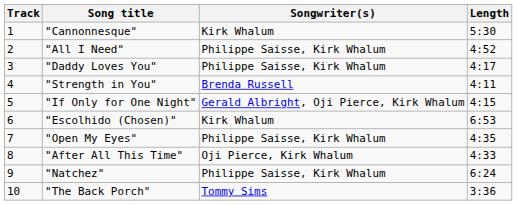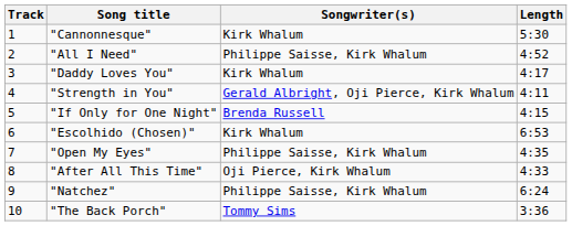 <table class="wikitable">
 <tr>
 <th>Track</th>
 <th>Song title</th>
 <th>Songwriter(s)</th>
 <th>Length</th>
 </tr>
 <tr>
 <td>1</td>
 <td>"Cannonnesque"</td>
 <td>Kirk Whalum</td>
 <td>5:30</td>
 </tr>
 <tr>
 <td>2</td>
 <td>"All I Need"</td>
 <td>Philippe Saisse,  Kirk Whalum</td>
 <td>4:52</td>
 </tr>
 <tr>
 <td>3</td>
 <td>"Daddy Loves You"</td>
-<td>Philippe Saisse, Kirk Whalum</td>
+<td>Kirk Whalum</td>
 <td>4:17</td>
 </tr>
 <tr>
 <td>4</td>
 <td>"Strength in You"</td>
-<td><a href='#'>Brenda Russell</a></td>
+<td><a href='#'>Gerald Albright</a>, Oji Pierce, Kirk Whalum</td>
 <td>4:11</td>
 </tr>
 <tr>
 <td>5</td>
 <td>"If Only for One Night"</td>
-<td><a href='#'>Gerald Albright</a>, Oji Pierce, Kirk Whalum</td>
+<td><a href='#'>Brenda Russell</a></td>
 <td>4:15</td>
 </tr>
 <tr>
 <td>6</td>
 <td>"Escolhido (Chosen)"</td>
 <td>Kirk Whalum</td>
 <td>6:53</td>
 </tr>
 <tr>
 <td>7</td>
 <td>"Open My Eyes"</td>
 <td>Philippe Saisse, Kirk Whalum</td>
 <td>4:35</td>
 </tr>
 <tr>
 <td>8</td>
 <td>"After All This Time"</td>
 <td>Oji Pierce, Kirk Whalum</td>
 <td>4:33</td>
 </tr>
 <tr>
 <td>9</td>
 <td>"Natchez"</td>
 <td>Philippe Saisse, Kirk Whalum</td>
 <td>6:24</td>
 </tr>
 <tr>
 <td>10</td>
 <td>"The Back Porch"</td>
 <td><a href='#'>Tommy Sims</a></td>
 <td>3:36</td>
 </tr>
 </table>
